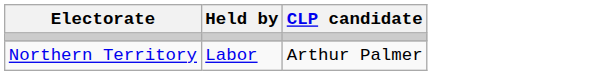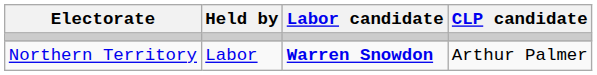 <table class="wikitable">
 <tr>
 <th>Electorate</th>
 <th>Held by</th>
+<th><a href='#'>Labor</a> candidate</th>
 <th><a href='#'>CLP</a> candidate</th>
 </tr>
 <tr bgcolor="#cccccc">
+<td></td>
 <td></td>
 <td></td>
 <td></td>
 </tr>
 <tr>
 <td><a href='#'>Northern Territory</a></td>
 <td><a href='#'>Labor</a></td>
+<td><strong><a href='#'>Warren Snowdon</a></strong></td>
 <td>Arthur Palmer</td>
 </tr>
 </table>
